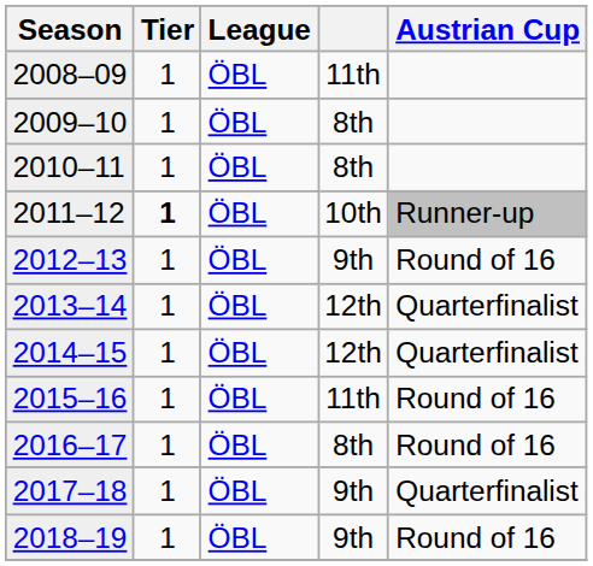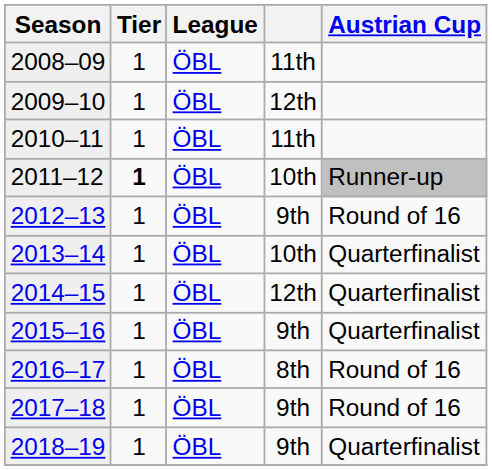 <table class="wikitable" style="font-size:85%">
 <tr>
 <th>Season</th>
 <th>Tier</th>
 <th>League</th>
 <th></th>
 <th><a href='#'>Austrian Cup</a></th>
 </tr>
 <tr>
 <td style="background:#efefef;">2008–09</td>
 <td align="center">1</td>
 <td><a href='#'>ÖBL</a></td>
 <td align="center">11th</td>
 <td></td>
 </tr>
 <tr>
 <td style="background:#efefef;">2009–10</td>
 <td align="center">1</td>
 <td><a href='#'>ÖBL</a></td>
-<td align="center">8th</td>
+<td align="center">12th</td>
 <td></td>
 </tr>
 <tr>
 <td style="background:#efefef;">2010–11</td>
 <td align="center">1</td>
 <td><a href='#'>ÖBL</a></td>
-<td align="center">8th</td>
+<td align="center">11th</td>
 <td></td>
 </tr>
 <tr>
 <td style="background:#efefef;">2011–12</td>
 <td align="center"><strong>1</strong></td>
 <td><a href='#'>ÖBL</a></td>
 <td align="center">10th</td>
 <td style="background:silver">Runner-up</td>
 </tr>
 <tr>
 <td style="background:#efefef;"><a href='#'>2012–13</a></td>
 <td align="center">1</td>
 <td><a href='#'>ÖBL</a></td>
 <td align="center">9th</td>
 <td>Round of 16</td>
 </tr>
 <tr>
 <td style="background:#efefef;"><a href='#'>2013–14</a></td>
 <td align="center">1</td>
 <td><a href='#'>ÖBL</a></td>
-<td align="center">12th</td>
+<td align="center">10th</td>
 <td>Quarterfinalist</td>
 </tr>
 <tr>
 <td style="background:#efefef;"><a href='#'>2014–15</a></td>
 <td align="center">1</td>
 <td><a href='#'>ÖBL</a></td>
 <td align="center">12th</td>
 <td>Quarterfinalist</td>
 </tr>
 <tr>
 <td style="background:#efefef;"><a href='#'>2015–16</a></td>
 <td align="center">1</td>
 <td><a href='#'>ÖBL</a></td>
-<td align="center">11th</td>
-<td>Round of 16</td>
+<td align="center">9th</td>
+<td>Quarterfinalist</td>
 </tr>
 <tr>
 <td style="background:#efefef;"><a href='#'>2016–17</a></td>
 <td align="center">1</td>
 <td><a href='#'>ÖBL</a></td>
 <td align="center">8th</td>
 <td>Round of 16</td>
 </tr>
 <tr>
 <td style="background:#efefef;"><a href='#'>2017–18</a></td>
 <td align="center">1</td>
 <td><a href='#'>ÖBL</a></td>
 <td align="center">9th</td>
-<td>Quarterfinalist</td>
+<td>Round of 16</td>
 </tr>
 <tr>
 <td style="background:#efefef;"><a href='#'>2018–19</a></td>
 <td align=center>1</td>
 <td><a href='#'>ÖBL</a></td>
 <td align=center>9th</td>
-<td>Round of 16</td>
+<td>Quarterfinalist</td>
 </tr>
 <tr>
 </tr>
 </table>
